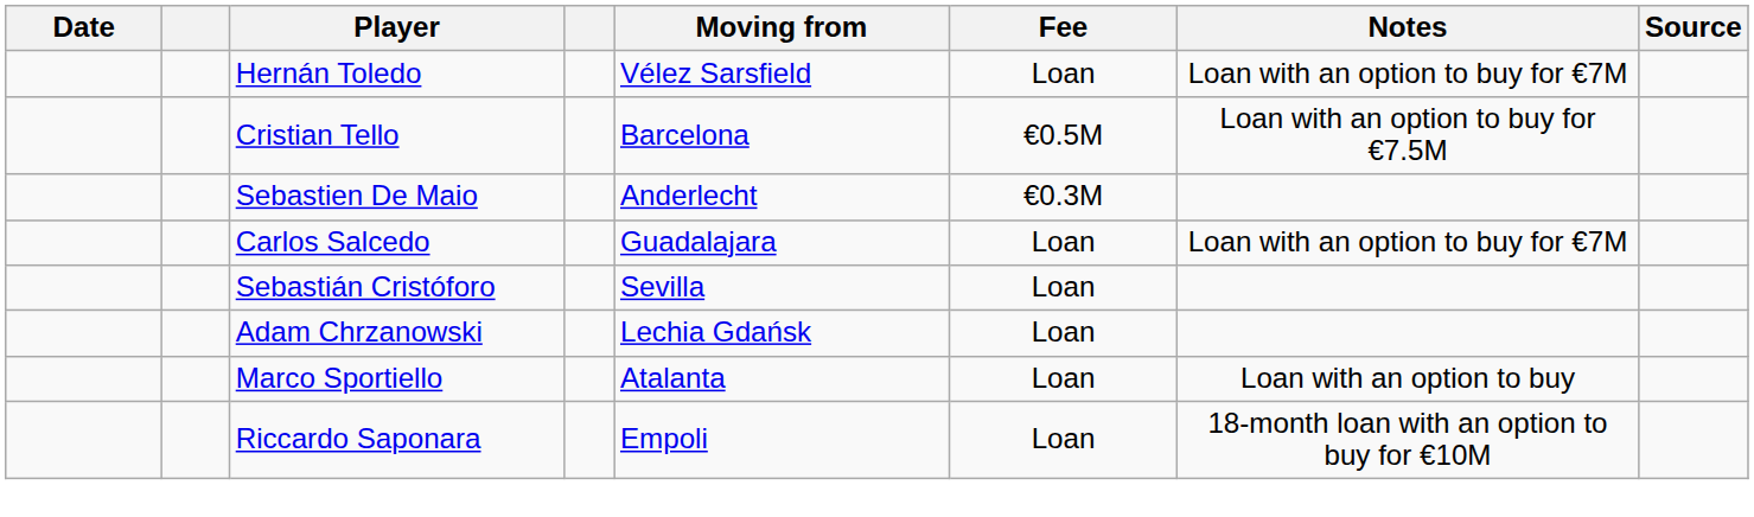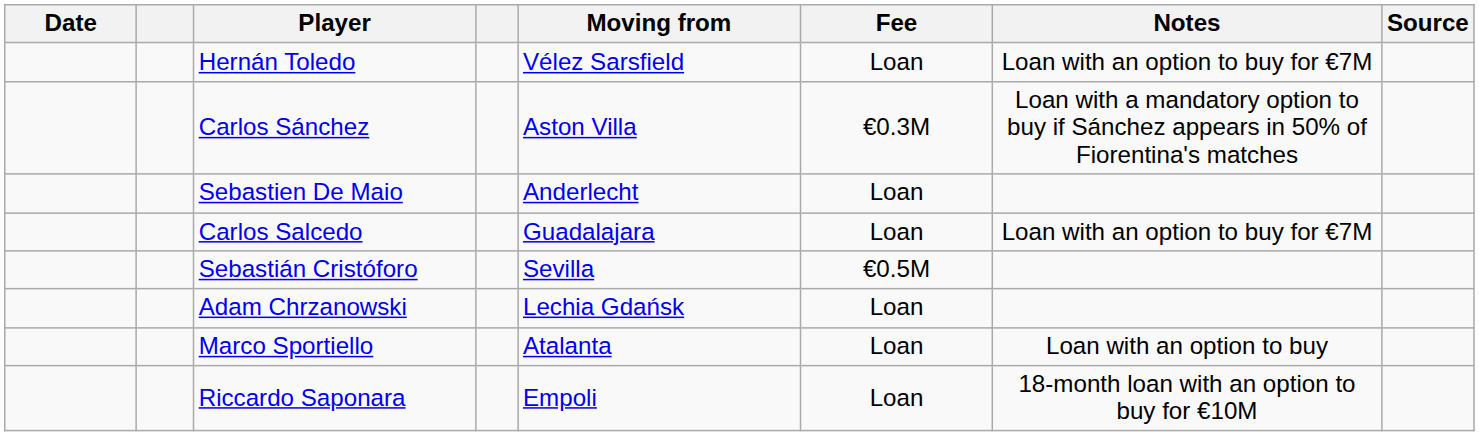 <table class="wikitable sortable">
 <tr>
 <th style="width:80px;">Date</th>
 <th style="width:30px;"></th>
 <th style="width:180px;">Player</th>
 <th style="width:20px;"></th>
 <th style="width:180px;">Moving from</th>
 <th style="width:120px;" class="unsortable">Fee</th>
 <th style="width:250px;" class="unsortable">Notes</th>
 <th style="width:20px;">Source</th>
 </tr>
 <tr>
 <td></td>
 <td align=center></td>
 <td> <a href='#'>Hernán Toledo</a></td>
 <td align=center></td>
 <td> <a href='#'>Vélez Sarsfield</a></td>
 <td align=center>Loan</td>
 <td align=center>Loan with an option to buy for €7M</td>
 <td></td>
 </tr>
 <tr>
 <td></td>
 <td align=center></td>
-<td> <a href='#'>Cristian Tello</a></td>
+<td> <a href='#'>Carlos Sánchez</a></td>
 <td align=center></td>
-<td> <a href='#'>Barcelona</a></td>
-<td align=center>€0.5M</td>
-<td align=center>Loan with an option to buy for €7.5M</td>
+<td> <a href='#'>Aston Villa</a></td>
+<td align=center>€0.3M</td>
+<td align=center>Loan with a mandatory option to buy if Sánchez appears in 50% of Fiorentina's matches</td>
 <td></td>
 </tr>
 <tr>
 <td></td>
 <td align=center></td>
 <td> <a href='#'>Sebastien De Maio</a></td>
 <td align=center></td>
 <td> <a href='#'>Anderlecht</a></td>
-<td align=center>€0.3M</td>
+<td align=center>Loan</td>
 <td align=center></td>
 <td></td>
 </tr>
 <tr>
 <td></td>
 <td align=center></td>
 <td> <a href='#'>Carlos Salcedo</a></td>
 <td align=center></td>
 <td> <a href='#'>Guadalajara</a></td>
 <td align=center>Loan</td>
 <td align=center>Loan with an option to buy for €7M</td>
 <td></td>
 </tr>
 <tr>
 <td></td>
 <td align=center></td>
 <td> <a href='#'>Sebastián Cristóforo</a></td>
 <td align=center></td>
 <td> <a href='#'>Sevilla</a></td>
-<td align=center>Loan</td>
+<td align=center>€0.5M</td>
 <td align=center></td>
 <td></td>
 </tr>
 <tr>
 <td></td>
 <td align=center></td>
 <td> <a href='#'>Adam Chrzanowski</a></td>
 <td align=center></td>
 <td> <a href='#'>Lechia Gdańsk</a></td>
 <td align=center>Loan</td>
 <td align=center></td>
 <td></td>
 </tr>
 <tr>
 <td></td>
 <td align=center></td>
 <td> <a href='#'>Marco Sportiello</a></td>
 <td align=center></td>
 <td> <a href='#'>Atalanta</a></td>
 <td align=center>Loan</td>
 <td align=center>Loan with an option to buy</td>
 <td></td>
 </tr>
 <tr>
 <td></td>
 <td align=center></td>
 <td> <a href='#'>Riccardo Saponara</a></td>
 <td align=center></td>
 <td> <a href='#'>Empoli</a></td>
 <td align=center>Loan</td>
 <td align=center>18-month loan with an option to buy for €10M</td>
 <td></td>
 </tr>
 </table>
